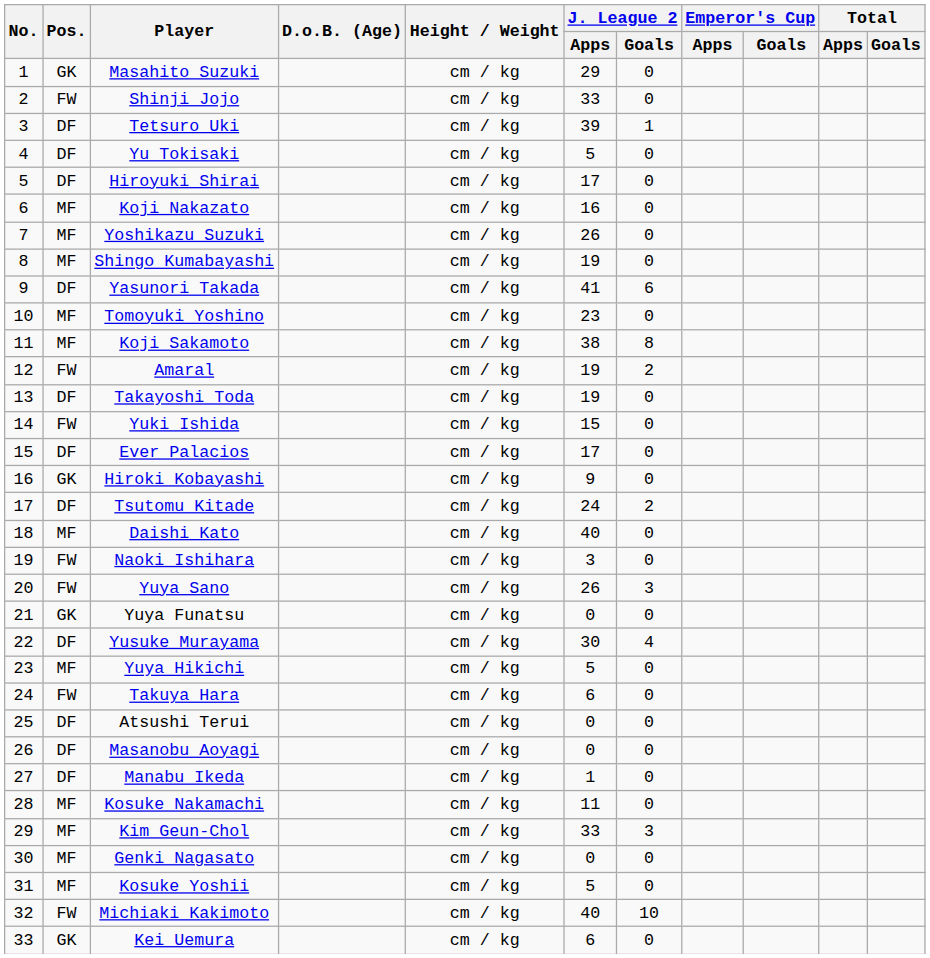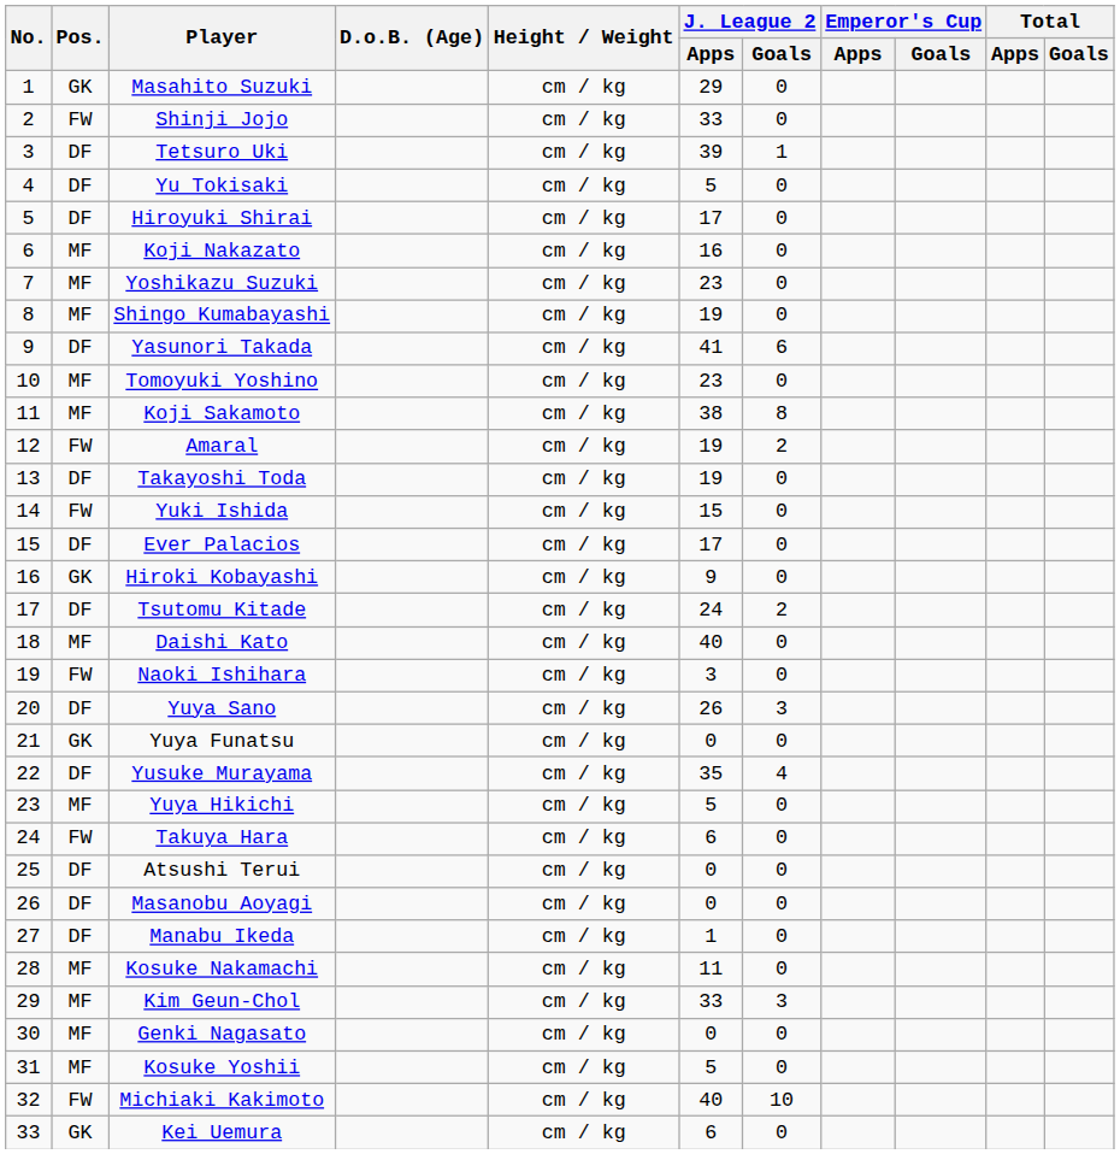 <table class="wikitable" style="text-align:center;">
 <tr>
 <th rowspan="2">No.</th>
 <th rowspan="2">Pos.</th>
 <th rowspan="2">Player</th>
 <th rowspan="2">D.o.B. (Age)</th>
 <th rowspan="2">Height / Weight</th>
 <th colspan="2"><a href='#'>J. League 2</a></th>
 <th colspan="2"><a href='#'>Emperor's Cup</a></th>
 <th colspan="2">Total</th>
 </tr>
 <tr>
 <th>Apps</th>
 <th>Goals</th>
 <th>Apps</th>
 <th>Goals</th>
 <th>Apps</th>
 <th>Goals</th>
 </tr>
 <tr>
 <td>1</td>
 <td>GK</td>
 <td><a href='#'>Masahito Suzuki</a></td>
 <td></td>
 <td>cm / kg</td>
 <td>29</td>
 <td>0</td>
 <td></td>
 <td></td>
 <td></td>
 <td></td>
 </tr>
 <tr>
 <td>2</td>
 <td>FW</td>
 <td><a href='#'>Shinji Jojo</a></td>
 <td></td>
 <td>cm / kg</td>
 <td>33</td>
 <td>0</td>
 <td></td>
 <td></td>
 <td></td>
 <td></td>
 </tr>
 <tr>
 <td>3</td>
 <td>DF</td>
 <td><a href='#'>Tetsuro Uki</a></td>
 <td></td>
 <td>cm / kg</td>
 <td>39</td>
 <td>1</td>
 <td></td>
 <td></td>
 <td></td>
 <td></td>
 </tr>
 <tr>
 <td>4</td>
 <td>DF</td>
 <td><a href='#'>Yu Tokisaki</a></td>
 <td></td>
 <td>cm / kg</td>
 <td>5</td>
 <td>0</td>
 <td></td>
 <td></td>
 <td></td>
 <td></td>
 </tr>
 <tr>
 <td>5</td>
 <td>DF</td>
 <td><a href='#'>Hiroyuki Shirai</a></td>
 <td></td>
 <td>cm / kg</td>
 <td>17</td>
 <td>0</td>
 <td></td>
 <td></td>
 <td></td>
 <td></td>
 </tr>
 <tr>
 <td>6</td>
 <td>MF</td>
 <td><a href='#'>Koji Nakazato</a></td>
 <td></td>
 <td>cm / kg</td>
 <td>16</td>
 <td>0</td>
 <td></td>
 <td></td>
 <td></td>
 <td></td>
 </tr>
 <tr>
 <td>7</td>
 <td>MF</td>
 <td><a href='#'>Yoshikazu Suzuki</a></td>
 <td></td>
 <td>cm / kg</td>
-<td>26</td>
+<td>23</td>
 <td>0</td>
 <td></td>
 <td></td>
 <td></td>
 <td></td>
 </tr>
 <tr>
 <td>8</td>
 <td>MF</td>
 <td><a href='#'>Shingo Kumabayashi</a></td>
 <td></td>
 <td>cm / kg</td>
 <td>19</td>
 <td>0</td>
 <td></td>
 <td></td>
 <td></td>
 <td></td>
 </tr>
 <tr>
 <td>9</td>
 <td>DF</td>
 <td><a href='#'>Yasunori Takada</a></td>
 <td></td>
 <td>cm / kg</td>
 <td>41</td>
 <td>6</td>
 <td></td>
 <td></td>
 <td></td>
 <td></td>
 </tr>
 <tr>
 <td>10</td>
 <td>MF</td>
 <td><a href='#'>Tomoyuki Yoshino</a></td>
 <td></td>
 <td>cm / kg</td>
 <td>23</td>
 <td>0</td>
 <td></td>
 <td></td>
 <td></td>
 <td></td>
 </tr>
 <tr>
 <td>11</td>
 <td>MF</td>
 <td><a href='#'>Koji Sakamoto</a></td>
 <td></td>
 <td>cm / kg</td>
 <td>38</td>
 <td>8</td>
 <td></td>
 <td></td>
 <td></td>
 <td></td>
 </tr>
 <tr>
 <td>12</td>
 <td>FW</td>
 <td><a href='#'>Amaral</a></td>
 <td></td>
 <td>cm / kg</td>
 <td>19</td>
 <td>2</td>
 <td></td>
 <td></td>
 <td></td>
 <td></td>
 </tr>
 <tr>
 <td>13</td>
 <td>DF</td>
 <td><a href='#'>Takayoshi Toda</a></td>
 <td></td>
 <td>cm / kg</td>
 <td>19</td>
 <td>0</td>
 <td></td>
 <td></td>
 <td></td>
 <td></td>
 </tr>
 <tr>
 <td>14</td>
 <td>FW</td>
 <td><a href='#'>Yuki Ishida</a></td>
 <td></td>
 <td>cm / kg</td>
 <td>15</td>
 <td>0</td>
 <td></td>
 <td></td>
 <td></td>
 <td></td>
 </tr>
 <tr>
 <td>15</td>
 <td>DF</td>
 <td><a href='#'>Ever Palacios</a></td>
 <td></td>
 <td>cm / kg</td>
 <td>17</td>
 <td>0</td>
 <td></td>
 <td></td>
 <td></td>
 <td></td>
 </tr>
 <tr>
 <td>16</td>
 <td>GK</td>
 <td><a href='#'>Hiroki Kobayashi</a></td>
 <td></td>
 <td>cm / kg</td>
 <td>9</td>
 <td>0</td>
 <td></td>
 <td></td>
 <td></td>
 <td></td>
 </tr>
 <tr>
 <td>17</td>
 <td>DF</td>
 <td><a href='#'>Tsutomu Kitade</a></td>
 <td></td>
 <td>cm / kg</td>
 <td>24</td>
 <td>2</td>
 <td></td>
 <td></td>
 <td></td>
 <td></td>
 </tr>
 <tr>
 <td>18</td>
 <td>MF</td>
 <td><a href='#'>Daishi Kato</a></td>
 <td></td>
 <td>cm / kg</td>
 <td>40</td>
 <td>0</td>
 <td></td>
 <td></td>
 <td></td>
 <td></td>
 </tr>
 <tr>
 <td>19</td>
 <td>FW</td>
 <td><a href='#'>Naoki Ishihara</a></td>
 <td></td>
 <td>cm / kg</td>
 <td>3</td>
 <td>0</td>
 <td></td>
 <td></td>
 <td></td>
 <td></td>
 </tr>
 <tr>
 <td>20</td>
-<td>FW</td>
+<td>DF</td>
 <td><a href='#'>Yuya Sano</a></td>
 <td></td>
 <td>cm / kg</td>
 <td>26</td>
 <td>3</td>
 <td></td>
 <td></td>
 <td></td>
 <td></td>
 </tr>
 <tr>
 <td>21</td>
 <td>GK</td>
 <td>Yuya Funatsu</td>
 <td></td>
 <td>cm / kg</td>
 <td>0</td>
 <td>0</td>
 <td></td>
 <td></td>
 <td></td>
 <td></td>
 </tr>
 <tr>
 <td>22</td>
 <td>DF</td>
 <td><a href='#'>Yusuke Murayama</a></td>
 <td></td>
 <td>cm / kg</td>
-<td>30</td>
+<td>35</td>
 <td>4</td>
 <td></td>
 <td></td>
 <td></td>
 <td></td>
 </tr>
 <tr>
 <td>23</td>
 <td>MF</td>
 <td><a href='#'>Yuya Hikichi</a></td>
 <td></td>
 <td>cm / kg</td>
 <td>5</td>
 <td>0</td>
 <td></td>
 <td></td>
 <td></td>
 <td></td>
 </tr>
 <tr>
 <td>24</td>
 <td>FW</td>
 <td><a href='#'>Takuya Hara</a></td>
 <td></td>
 <td>cm / kg</td>
 <td>6</td>
 <td>0</td>
 <td></td>
 <td></td>
 <td></td>
 <td></td>
 </tr>
 <tr>
 <td>25</td>
 <td>DF</td>
 <td>Atsushi Terui</td>
 <td></td>
 <td>cm / kg</td>
 <td>0</td>
 <td>0</td>
 <td></td>
 <td></td>
 <td></td>
 <td></td>
 </tr>
 <tr>
 <td>26</td>
 <td>DF</td>
 <td><a href='#'>Masanobu Aoyagi</a></td>
 <td></td>
 <td>cm / kg</td>
 <td>0</td>
 <td>0</td>
 <td></td>
 <td></td>
 <td></td>
 <td></td>
 </tr>
 <tr>
 <td>27</td>
 <td>DF</td>
 <td><a href='#'>Manabu Ikeda</a></td>
 <td></td>
 <td>cm / kg</td>
 <td>1</td>
 <td>0</td>
 <td></td>
 <td></td>
 <td></td>
 <td></td>
 </tr>
 <tr>
 <td>28</td>
 <td>MF</td>
 <td><a href='#'>Kosuke Nakamachi</a></td>
 <td></td>
 <td>cm / kg</td>
 <td>11</td>
 <td>0</td>
 <td></td>
 <td></td>
 <td></td>
 <td></td>
 </tr>
 <tr>
 <td>29</td>
 <td>MF</td>
 <td><a href='#'>Kim Geun-Chol</a></td>
 <td></td>
 <td>cm / kg</td>
 <td>33</td>
 <td>3</td>
 <td></td>
 <td></td>
 <td></td>
 <td></td>
 </tr>
 <tr>
 <td>30</td>
 <td>MF</td>
 <td><a href='#'>Genki Nagasato</a></td>
 <td></td>
 <td>cm / kg</td>
 <td>0</td>
 <td>0</td>
 <td></td>
 <td></td>
 <td></td>
 <td></td>
 </tr>
 <tr>
 <td>31</td>
 <td>MF</td>
 <td><a href='#'>Kosuke Yoshii</a></td>
 <td></td>
 <td>cm / kg</td>
 <td>5</td>
 <td>0</td>
 <td></td>
 <td></td>
 <td></td>
 <td></td>
 </tr>
 <tr>
 <td>32</td>
 <td>FW</td>
 <td><a href='#'>Michiaki Kakimoto</a></td>
 <td></td>
 <td>cm / kg</td>
 <td>40</td>
 <td>10</td>
 <td></td>
 <td></td>
 <td></td>
 <td></td>
 </tr>
 <tr>
 <td>33</td>
 <td>GK</td>
 <td><a href='#'>Kei Uemura</a></td>
 <td></td>
 <td>cm / kg</td>
 <td>6</td>
 <td>0</td>
 <td></td>
 <td></td>
 <td></td>
 <td></td>
 </tr>
 </table>
